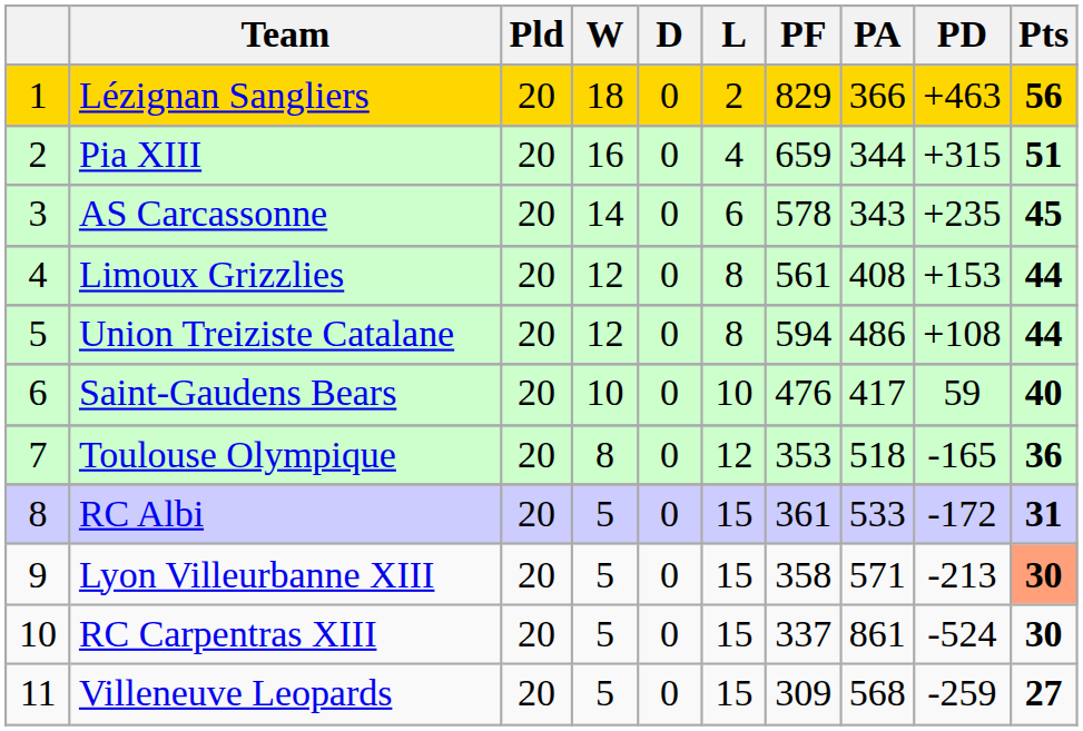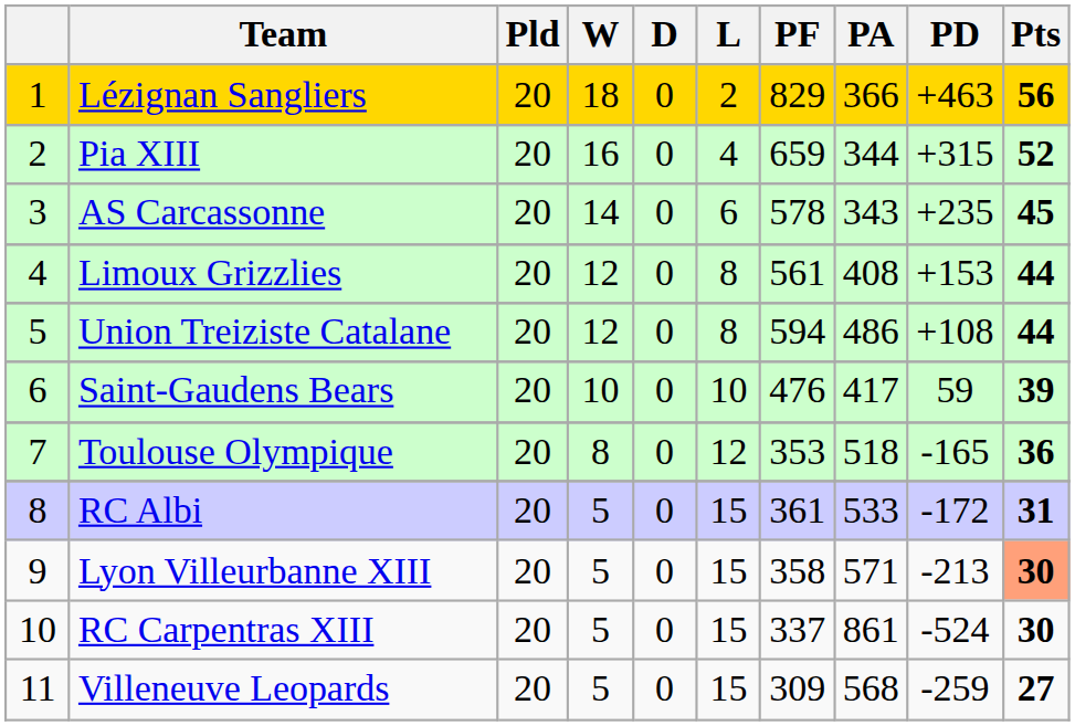 <table class="wikitable" style="text-align:center;">
 <tr>
 <th width=20 abbr="Position"></th>
 <th width=175>Team</th>
 <th width=20 abbr="Played">Pld</th>
 <th width=20 abbr="Won">W</th>
 <th width=20 abbr="Drawn">D</th>
 <th width=20 abbr="Lost">L</th>
 <th width=20 abbr="Points for">PF</th>
 <th width=20 abbr="Points against">PA</th>
 <th width=20 abbr="Points difference">PD</th>
 <th width=20 abbr="Points">Pts</th>
 </tr>
 <tr>
 </tr>
 <tr style="background:gold;">
 <td>1</td>
 <td style="text-align:left;"> <a href='#'>Lézignan Sangliers</a></td>
 <td>20</td>
 <td>18</td>
 <td>0</td>
 <td>2</td>
 <td>829</td>
 <td>366</td>
 <td>+463</td>
 <td><strong>56</strong></td>
 </tr>
 <tr>
 </tr>
 <tr style="background: #ccffcc;">
 <td>2</td>
 <td style="text-align:left;"> <a href='#'>Pia XIII</a></td>
 <td>20</td>
 <td>16</td>
 <td>0</td>
 <td>4</td>
 <td>659</td>
 <td>344</td>
 <td>+315</td>
-<td><strong>51</strong></td>
+<td><strong>52</strong></td>
 </tr>
 <tr>
 </tr>
 <tr style="background: #ccffcc;">
 <td>3</td>
 <td style="text-align:left;"> <a href='#'>AS Carcassonne</a></td>
 <td>20</td>
 <td>14</td>
 <td>0</td>
 <td>6</td>
 <td>578</td>
 <td>343</td>
 <td>+235</td>
 <td><strong>45</strong></td>
 </tr>
 <tr>
 </tr>
 <tr style="background: #ccffcc;">
 <td>4</td>
 <td style="text-align:left;"> <a href='#'>Limoux Grizzlies</a></td>
 <td>20</td>
 <td>12</td>
 <td>0</td>
 <td>8</td>
 <td>561</td>
 <td>408</td>
 <td>+153</td>
 <td><strong>44</strong></td>
 </tr>
 <tr>
 </tr>
 <tr style="background: #ccffcc;">
 <td>5</td>
 <td style="text-align:left;"> <a href='#'>Union Treiziste Catalane</a></td>
 <td>20</td>
 <td>12</td>
 <td>0</td>
 <td>8</td>
 <td>594</td>
 <td>486</td>
 <td>+108</td>
 <td><strong>44</strong></td>
 </tr>
 <tr>
 </tr>
 <tr style="background: #ccffcc;">
 <td>6</td>
 <td style="text-align:left;"> <a href='#'>Saint-Gaudens Bears</a></td>
 <td>20</td>
 <td>10</td>
 <td>0</td>
 <td>10</td>
 <td>476</td>
 <td>417</td>
 <td>59</td>
-<td><strong>40</strong></td>
+<td><strong>39</strong></td>
 </tr>
 <tr>
 </tr>
 <tr style="background: #ccffcc;">
 <td>7</td>
 <td style="text-align:left;"> <a href='#'>Toulouse Olympique</a></td>
 <td>20</td>
 <td>8</td>
 <td>0</td>
 <td>12</td>
 <td>353</td>
 <td>518</td>
 <td>-165</td>
 <td><strong>36</strong></td>
 </tr>
 <tr>
 </tr>
 <tr style="background: #ccccff;">
 <td>8</td>
 <td style="text-align:left;"> <a href='#'>RC Albi</a></td>
 <td>20</td>
 <td>5</td>
 <td>0</td>
 <td>15</td>
 <td>361</td>
 <td>533</td>
 <td>-172</td>
 <td><strong>31</strong></td>
 </tr>
 <tr>
 <td>9</td>
 <td style="text-align:left"> <a href='#'>Lyon Villeurbanne XIII</a></td>
 <td>20</td>
 <td>5</td>
 <td>0</td>
 <td>15</td>
 <td>358</td>
 <td>571</td>
 <td>-213</td>
 <td style="background: lightsalmon;"><strong>30</strong></td>
 </tr>
 <tr>
 <td>10</td>
 <td style="text-align:left;"> <a href='#'>RC Carpentras XIII</a></td>
 <td>20</td>
 <td>5</td>
 <td>0</td>
 <td>15</td>
 <td>337</td>
 <td>861</td>
 <td>-524</td>
 <td><strong>30</strong></td>
 </tr>
 <tr>
 <td>11</td>
 <td style="text-align:left;"> <a href='#'>Villeneuve Leopards</a></td>
 <td>20</td>
 <td>5</td>
 <td>0</td>
 <td>15</td>
 <td>309</td>
 <td>568</td>
 <td>-259</td>
 <td><strong>27</strong></td>
 </tr>
 </table>
